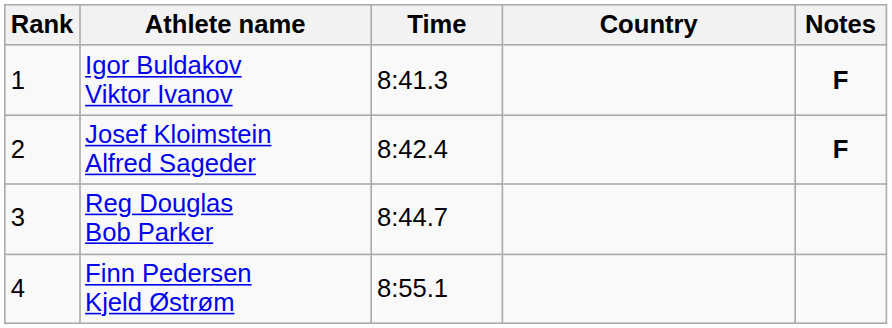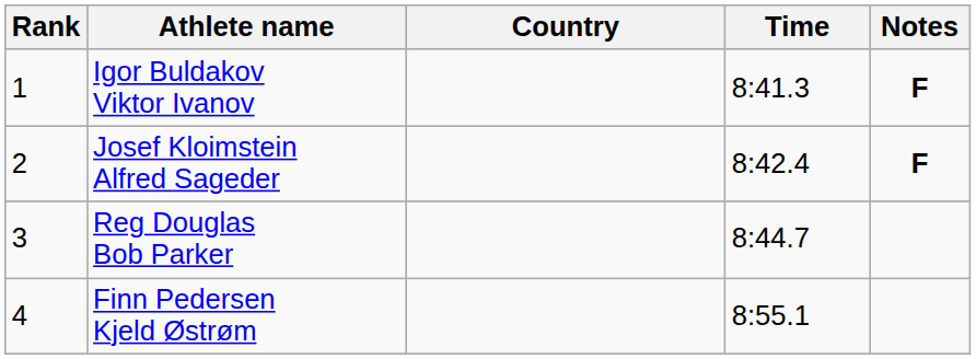 <table class="wikitable">
 <tr>
 <th width=25>Rank</th>
 <th width=175>Athlete name</th>
+<th width=175>Country</th>
 <th width=75>Time</th>
-<th width=175>Country</th>
 <th width=50>Notes</th>
 </tr>
 <tr>
 <td>1</td>
 <td><a href='#'>Igor Buldakov</a><br><a href='#'>Viktor Ivanov</a></td>
+<td></td>
 <td>8:41.3</td>
-<td></td>
 <td align=center><strong>F</strong></td>
 </tr>
 <tr>
 <td>2</td>
 <td><a href='#'>Josef Kloimstein</a><br><a href='#'>Alfred Sageder</a></td>
+<td></td>
 <td>8:42.4</td>
-<td></td>
 <td align=center><strong>F</strong></td>
 </tr>
 <tr>
 <td>3</td>
 <td><a href='#'>Reg Douglas</a><br><a href='#'>Bob Parker</a></td>
+<td></td>
 <td>8:44.7</td>
-<td></td>
 <td></td>
 </tr>
 <tr>
 <td>4</td>
 <td><a href='#'>Finn Pedersen</a><br><a href='#'>Kjeld Østrøm</a></td>
+<td></td>
 <td>8:55.1</td>
-<td></td>
 <td></td>
 </tr>
 </table>
